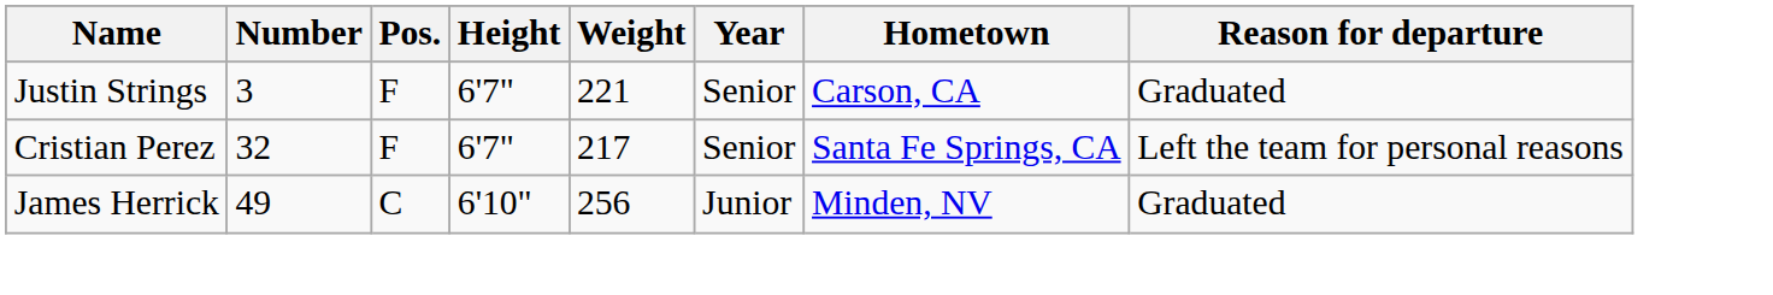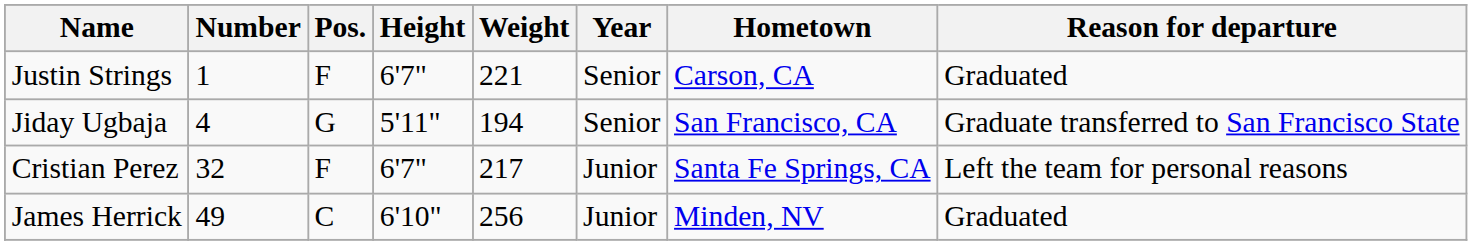 <table class="wikitable sortable" border="1">
 <tr>
 <th>Name</th>
 <th>Number</th>
 <th>Pos.</th>
 <th>Height</th>
 <th>Weight</th>
 <th>Year</th>
 <th>Hometown</th>
 <th class="unsortable">Reason for departure</th>
 </tr>
 <tr>
 <td>Justin Strings</td>
-<td>3</td>
+<td>1</td>
 <td>F</td>
 <td>6'7"</td>
 <td>221</td>
 <td>Senior</td>
 <td><a href='#'>Carson, CA</a></td>
 <td>Graduated</td>
 </tr>
 <tr>
+<td>Jiday Ugbaja</td>
+<td>4</td>
+<td>G</td>
+<td>5'11"</td>
+<td>194</td>
+<td>Senior</td>
+<td><a href='#'>San Francisco, CA</a></td>
+<td>Graduate transferred to <a href='#'>San Francisco State</a></td>
+</tr>
+<tr>
 <td>Cristian Perez</td>
 <td>32</td>
 <td>F</td>
 <td>6'7"</td>
 <td>217</td>
-<td>Senior</td>
+<td>Junior</td>
 <td><a href='#'>Santa Fe Springs, CA</a></td>
 <td>Left the team for personal reasons</td>
 </tr>
 <tr>
 <td>James Herrick</td>
 <td>49</td>
 <td>C</td>
 <td>6'10"</td>
 <td>256</td>
 <td>Junior</td>
 <td><a href='#'>Minden, NV</a></td>
 <td>Graduated</td>
 </tr>
 </table>
